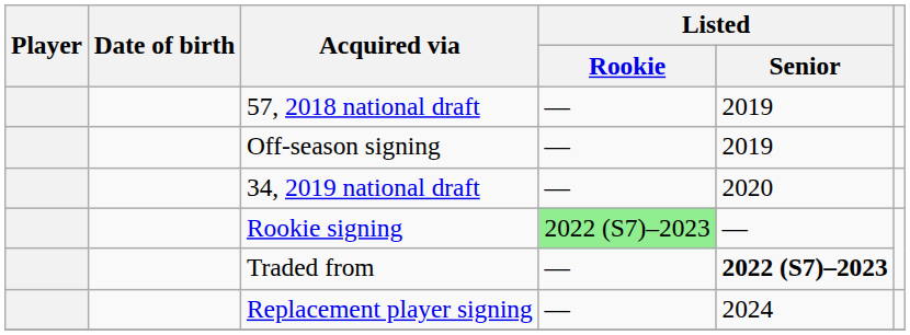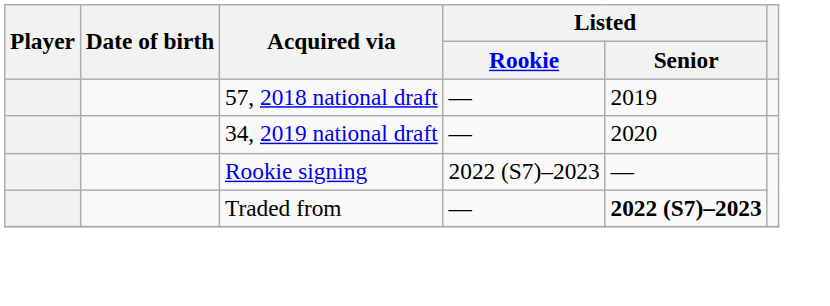 <table class="wikitable plainrowheaders sortable">
 <tr>
 <th scope="col" rowspan=2>Player</th>
 <th scope="col" rowspan=2>Date of birth</th>
 <th scope="col" rowspan=2 class="unsortable">Acquired via</th>
 <th scope="col" colspan=2>Listed</th>
 <th scope="col" rowspan=2 class="unsortable"></th>
 </tr>
 <tr>
 <th scope="col"><a href='#'>Rookie</a></th>
 <th scope="col">Senior</th>
 </tr>
 <tr>
 <th scope="row"></th>
 <td></td>
 <td> 57, <a href='#'>2018 national draft</a></td>
 <td>—</td>
 <td>2019</td>
 <td align="center"></td>
 </tr>
 <tr>
 <th scope="row"></th>
 <td></td>
-<td>Off-season signing</td>
-<td>—</td>
-<td>2019</td>
-<td align="center"></td>
-</tr>
-<tr>
-<th scope="row"></th>
-<td></td>
 <td> 34, <a href='#'>2019 national draft</a></td>
 <td>—</td>
 <td>2020</td>
 <td></td>
 </tr>
 <tr>
 <th scope="row"></th>
 <td></td>
 <td><a href='#'>Rookie signing</a></td>
-<td style="background: lightgreen;">2022 (S7)–2023</td>
+<td>2022 (S7)–2023</td>
 <td>—</td>
 <td rowspan=2 align="center"></td>
 </tr>
 <tr>
 <th scope="row"></th>
 <td></td>
 <td>Traded from </td>
 <td>—</td>
 <td><strong>2022 (S7)–2023</strong></td>
 </tr>
 <tr>
-<th scope="row"></th>
-<td></td>
-<td><a href='#'>Replacement player signing</a></td>
-<td>—</td>
-<td>2024</td>
-<td align="center"></td>
-</tr>
-<tr>
 </tr>
 </table>
